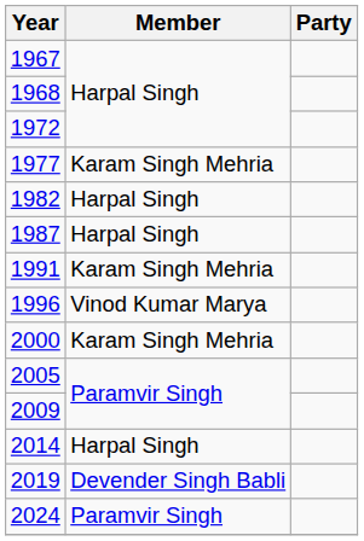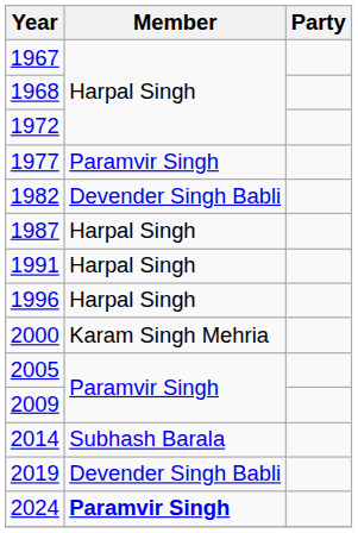 <table class="wikitable">
 <tr>
 <th>Year</th>
 <th>Member</th>
 <th colspan="2">Party</th>
 </tr>
 <tr>
 <td><a href='#'>1967</a></td>
 <td rowspan="3">Harpal Singh</td>
 <td></td>
 </tr>
 <tr>
 <td><a href='#'>1968</a></td>
 <td></td>
 </tr>
 <tr>
 <td><a href='#'>1972</a></td>
 <td></td>
 </tr>
 <tr>
 <td><a href='#'>1977</a></td>
-<td>Karam Singh Mehria</td>
+<td><a href='#'>Paramvir Singh</a></td>
 <td></td>
 </tr>
 <tr>
 <td><a href='#'>1982</a></td>
-<td>Harpal Singh</td>
+<td><a href='#'>Devender Singh Babli</a></td>
 <td></td>
 </tr>
 <tr>
 <td><a href='#'>1987</a></td>
 <td>Harpal Singh</td>
 <td></td>
 </tr>
 <tr>
 <td><a href='#'>1991</a></td>
-<td>Karam Singh Mehria</td>
+<td>Harpal Singh</td>
 <td></td>
 </tr>
 <tr>
 <td><a href='#'>1996</a></td>
-<td>Vinod Kumar Marya</td>
+<td>Harpal Singh</td>
 <td></td>
 </tr>
 <tr>
 <td><a href='#'>2000</a></td>
 <td>Karam Singh Mehria</td>
 <td></td>
 </tr>
 <tr>
 <td><a href='#'>2005</a></td>
 <td rowspan="2"><a href='#'>Paramvir Singh</a></td>
 <td></td>
 </tr>
 <tr>
 <td><a href='#'>2009</a></td>
 </tr>
 <tr>
 <td><a href='#'>2014</a></td>
-<td>Harpal Singh</td>
+<td><a href='#'>Subhash Barala</a></td>
 <td></td>
 </tr>
 <tr>
 <td><a href='#'>2019</a></td>
 <td><a href='#'>Devender Singh Babli</a></td>
 <td></td>
 </tr>
 <tr>
 <td><a href='#'>2024</a></td>
-<td><a href='#'>Paramvir Singh</a></td>
+<td><strong><a href='#'>Paramvir Singh</a></strong></td>
 <td></td>
 </tr>
 <tr>
 </tr>
 </table>
